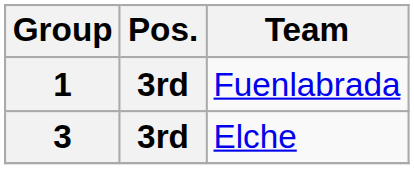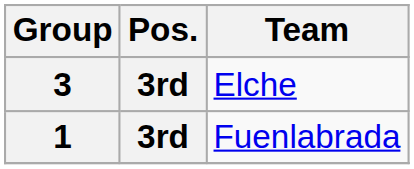 <table class="wikitable">
 <tr>
 <th>Group</th>
 <th>Pos.</th>
 <th>Team</th>
 </tr>
 <tr>
+<th>3</th>
+<th>3rd</th>
+<td><a href='#'>Elche</a></td>
+</tr>
+<tr>
 <th>1</th>
 <th>3rd</th>
 <td><a href='#'>Fuenlabrada</a></td>
 </tr>
 <tr>
-<th>3</th>
-<th>3rd</th>
-<td><a href='#'>Elche</a></td>
-</tr>
-<tr>
 </tr>
 </table>
